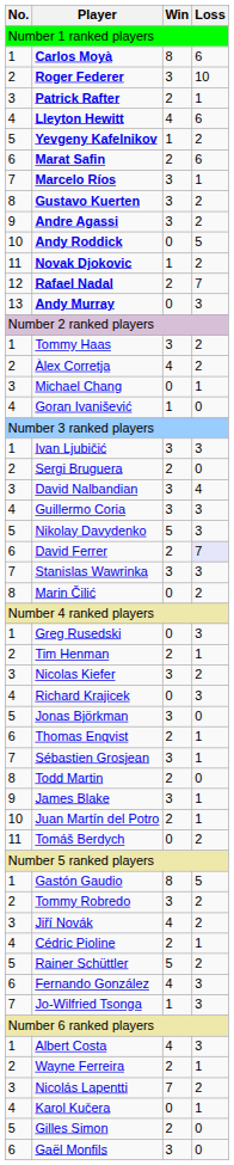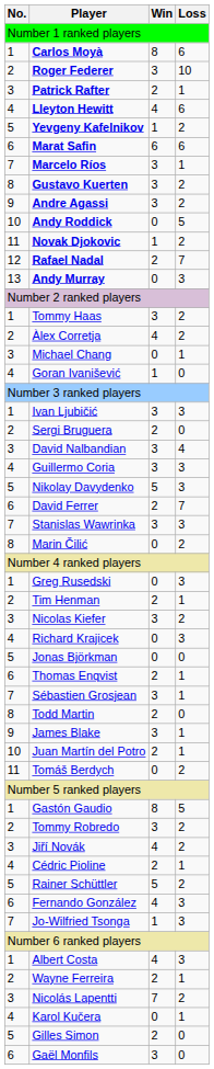 <table class="sortable wikitable">
 <tr>
 <th>No.</th>
 <th>Player</th>
 <th>Win</th>
 <th>Loss</th>
 </tr>
 <tr>
 <td bgcolor=lime colspan=4>Number 1 ranked players</td>
 </tr>
 <tr>
 <td>1</td>
 <td align=left> <strong><a href='#'>Carlos Moyà</a></strong></td>
 <td>8</td>
 <td>6</td>
 </tr>
 <tr>
 <td>2</td>
 <td align=left> <strong><a href='#'>Roger Federer</a></strong></td>
 <td>3</td>
 <td>10</td>
 </tr>
 <tr>
 <td>3</td>
 <td align=left> <strong><a href='#'>Patrick Rafter</a></strong></td>
 <td>2</td>
 <td>1</td>
 </tr>
 <tr>
 <td>4</td>
 <td align=left> <strong><a href='#'>Lleyton Hewitt</a></strong></td>
 <td>4</td>
 <td>6</td>
 </tr>
 <tr>
 <td>5</td>
 <td align=left> <strong><a href='#'>Yevgeny Kafelnikov</a></strong></td>
 <td>1</td>
 <td>2</td>
 </tr>
 <tr>
 <td>6</td>
 <td align=left> <strong><a href='#'>Marat Safin</a></strong></td>
-<td>2</td>
+<td>6</td>
 <td>6</td>
 </tr>
 <tr>
 <td>7</td>
 <td align=left> <strong><a href='#'>Marcelo Ríos</a></strong></td>
 <td>3</td>
 <td>1</td>
 </tr>
 <tr>
 <td>8</td>
 <td align=left> <strong><a href='#'>Gustavo Kuerten</a></strong></td>
 <td>3</td>
 <td>2</td>
 </tr>
 <tr>
 <td>9</td>
 <td align=left> <strong><a href='#'>Andre Agassi</a></strong></td>
 <td>3</td>
 <td>2</td>
 </tr>
 <tr>
 <td>10</td>
 <td align=left> <strong><a href='#'>Andy Roddick</a></strong></td>
 <td>0</td>
 <td>5</td>
 </tr>
 <tr>
 <td>11</td>
 <td align=left> <strong><a href='#'>Novak Djokovic</a></strong></td>
 <td>1</td>
 <td>2</td>
 </tr>
 <tr>
 <td>12</td>
 <td align=left> <strong><a href='#'>Rafael Nadal</a></strong></td>
 <td>2</td>
 <td>7</td>
 </tr>
 <tr>
 <td>13</td>
 <td align=left> <strong><a href='#'>Andy Murray</a></strong></td>
 <td>0</td>
 <td>3</td>
 </tr>
 <tr>
 <td bgcolor=thistle colspan=4>Number 2 ranked players</td>
 </tr>
 <tr>
 <td>1</td>
 <td align=left> <a href='#'>Tommy Haas</a></td>
 <td>3</td>
 <td>2</td>
 </tr>
 <tr>
 <td>2</td>
 <td align=left> <a href='#'>Àlex Corretja</a></td>
 <td>4</td>
 <td>2</td>
 </tr>
 <tr>
 <td>3</td>
 <td align=left> <a href='#'>Michael Chang</a></td>
 <td>0</td>
 <td>1</td>
 </tr>
 <tr>
 <td>4</td>
 <td align=left> <a href='#'>Goran Ivanišević</a></td>
 <td>1</td>
 <td>0</td>
 </tr>
 <tr>
 <td bgcolor=#99ccff colspan=4>Number 3 ranked players</td>
 </tr>
 <tr>
 <td>1</td>
 <td align=left> <a href='#'>Ivan Ljubičić</a></td>
 <td>3</td>
 <td>3</td>
 </tr>
 <tr>
 <td>2</td>
 <td align=left> <a href='#'>Sergi Bruguera</a></td>
 <td>2</td>
 <td>0</td>
 </tr>
 <tr>
 <td>3</td>
 <td align=left> <a href='#'>David Nalbandian</a></td>
 <td>3</td>
 <td>4</td>
 </tr>
 <tr>
 <td>4</td>
 <td align=left> <a href='#'>Guillermo Coria</a></td>
 <td>3</td>
 <td>3</td>
 </tr>
 <tr>
 <td>5</td>
 <td align=left> <a href='#'>Nikolay Davydenko</a></td>
 <td>5</td>
 <td>3</td>
 </tr>
 <tr>
 <td>6</td>
 <td align=left> <a href='#'>David Ferrer</a></td>
 <td>2</td>
-<td style="background: lavender;">7</td>
+<td>7</td>
 </tr>
 <tr>
 <td>7</td>
 <td align=left> <a href='#'>Stanislas Wawrinka</a></td>
 <td>3</td>
 <td>3</td>
 </tr>
 <tr>
 <td>8</td>
 <td align=left> <a href='#'>Marin Čilić</a></td>
 <td>0</td>
 <td>2</td>
 </tr>
 <tr>
 <td bgcolor=EEE8AA colspan=4>Number 4 ranked players</td>
 </tr>
 <tr>
 <td>1</td>
 <td align=left> <a href='#'>Greg Rusedski</a></td>
 <td>0</td>
 <td>3</td>
 </tr>
 <tr>
 <td>2</td>
 <td align=left> <a href='#'>Tim Henman</a></td>
 <td>2</td>
 <td>1</td>
 </tr>
 <tr>
 <td>3</td>
 <td align=left> <a href='#'>Nicolas Kiefer</a></td>
 <td>3</td>
 <td>2</td>
 </tr>
 <tr>
 <td>4</td>
 <td align=left> <a href='#'>Richard Krajicek</a></td>
 <td>0</td>
 <td>3</td>
 </tr>
 <tr>
 <td>5</td>
 <td align=left> <a href='#'>Jonas Björkman</a></td>
-<td>3</td>
+<td>0</td>
 <td>0</td>
 </tr>
 <tr>
 <td>6</td>
 <td align=left> <a href='#'>Thomas Enqvist</a></td>
 <td>2</td>
 <td>1</td>
 </tr>
 <tr>
 <td>7</td>
 <td align=left> <a href='#'>Sébastien Grosjean</a></td>
 <td>3</td>
 <td>1</td>
 </tr>
 <tr>
 <td>8</td>
 <td align=left> <a href='#'>Todd Martin</a></td>
 <td>2</td>
 <td>0</td>
 </tr>
 <tr>
 <td>9</td>
 <td align=left> <a href='#'>James Blake</a></td>
 <td>3</td>
 <td>1</td>
 </tr>
 <tr>
 <td>10</td>
 <td align=left> <a href='#'>Juan Martín del Potro</a></td>
 <td>2</td>
 <td>1</td>
 </tr>
 <tr>
 <td>11</td>
 <td align=left> <a href='#'>Tomáš Berdych</a></td>
 <td>0</td>
 <td>2</td>
 </tr>
 <tr>
 <td bgcolor=EEE8AA colspan=4>Number 5 ranked players</td>
 </tr>
 <tr>
 <td>1</td>
 <td align=left> <a href='#'>Gastón Gaudio</a></td>
 <td>8</td>
 <td>5</td>
 </tr>
 <tr>
 <td>2</td>
 <td align=left> <a href='#'>Tommy Robredo</a></td>
 <td>3</td>
 <td>2</td>
 </tr>
 <tr>
 <td>3</td>
 <td align=left> <a href='#'>Jiří Novák</a></td>
 <td>4</td>
 <td>2</td>
 </tr>
 <tr>
 <td>4</td>
 <td align=left> <a href='#'>Cédric Pioline</a></td>
 <td>2</td>
 <td>1</td>
 </tr>
 <tr>
 <td>5</td>
 <td align=left> <a href='#'>Rainer Schüttler</a></td>
 <td>5</td>
 <td>2</td>
 </tr>
 <tr>
 <td>6</td>
 <td align=left> <a href='#'>Fernando González</a></td>
 <td>4</td>
 <td>3</td>
 </tr>
 <tr>
 <td>7</td>
 <td align=left> <a href='#'>Jo-Wilfried Tsonga</a></td>
 <td>1</td>
 <td>3</td>
 </tr>
 <tr>
 <td bgcolor=EEE8AA colspan=4>Number 6 ranked players</td>
 </tr>
 <tr>
 <td>1</td>
 <td align=left> <a href='#'>Albert Costa</a></td>
 <td>4</td>
 <td>3</td>
 </tr>
 <tr>
 <td>2</td>
 <td align=left> <a href='#'>Wayne Ferreira</a></td>
 <td>2</td>
 <td>1</td>
 </tr>
 <tr>
 <td>3</td>
 <td align=left> <a href='#'>Nicolás Lapentti</a></td>
 <td>7</td>
 <td>2</td>
 </tr>
 <tr>
 <td>4</td>
 <td align=left> <a href='#'>Karol Kučera</a></td>
 <td>0</td>
 <td>1</td>
 </tr>
 <tr>
 <td>5</td>
 <td align=left> <a href='#'>Gilles Simon</a></td>
 <td>2</td>
 <td>0</td>
 </tr>
 <tr>
 <td>6</td>
 <td align=left> <a href='#'>Gaël Monfils</a></td>
 <td>3</td>
 <td>0</td>
 </tr>
 </table>
